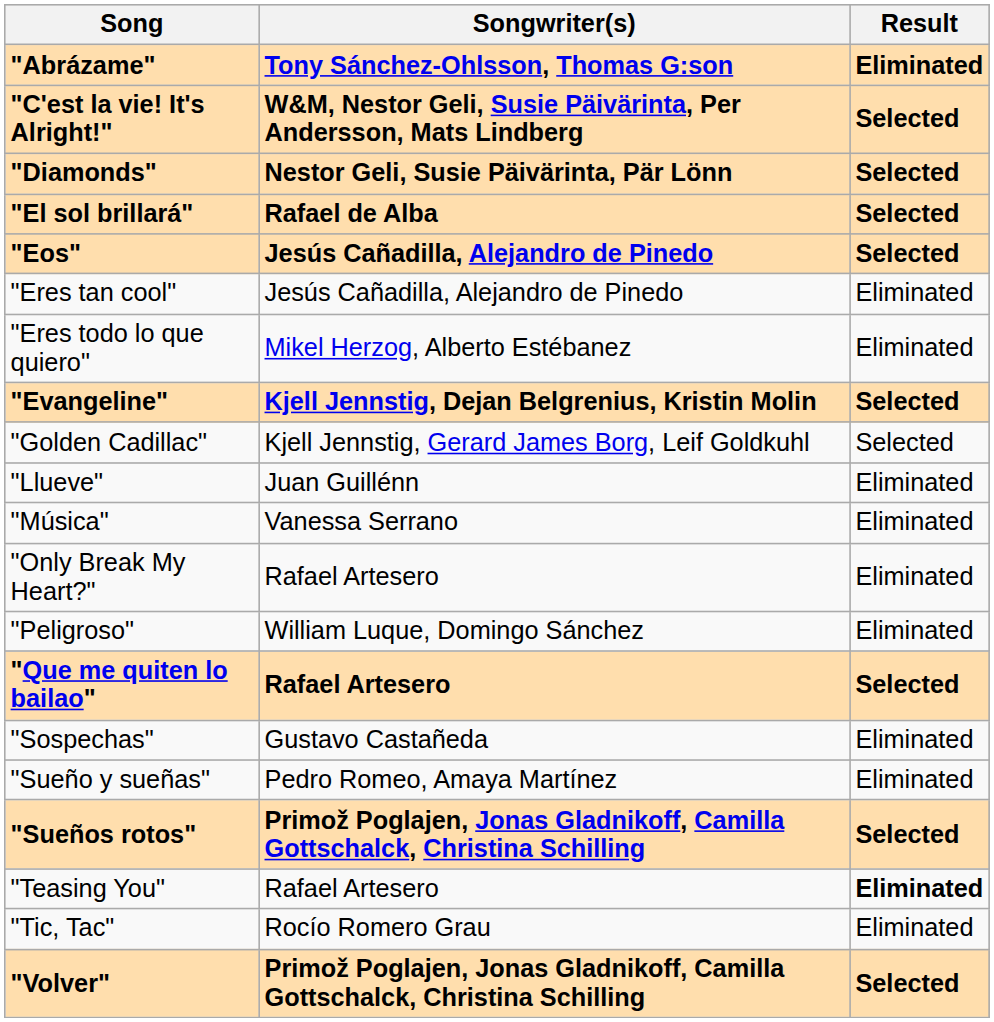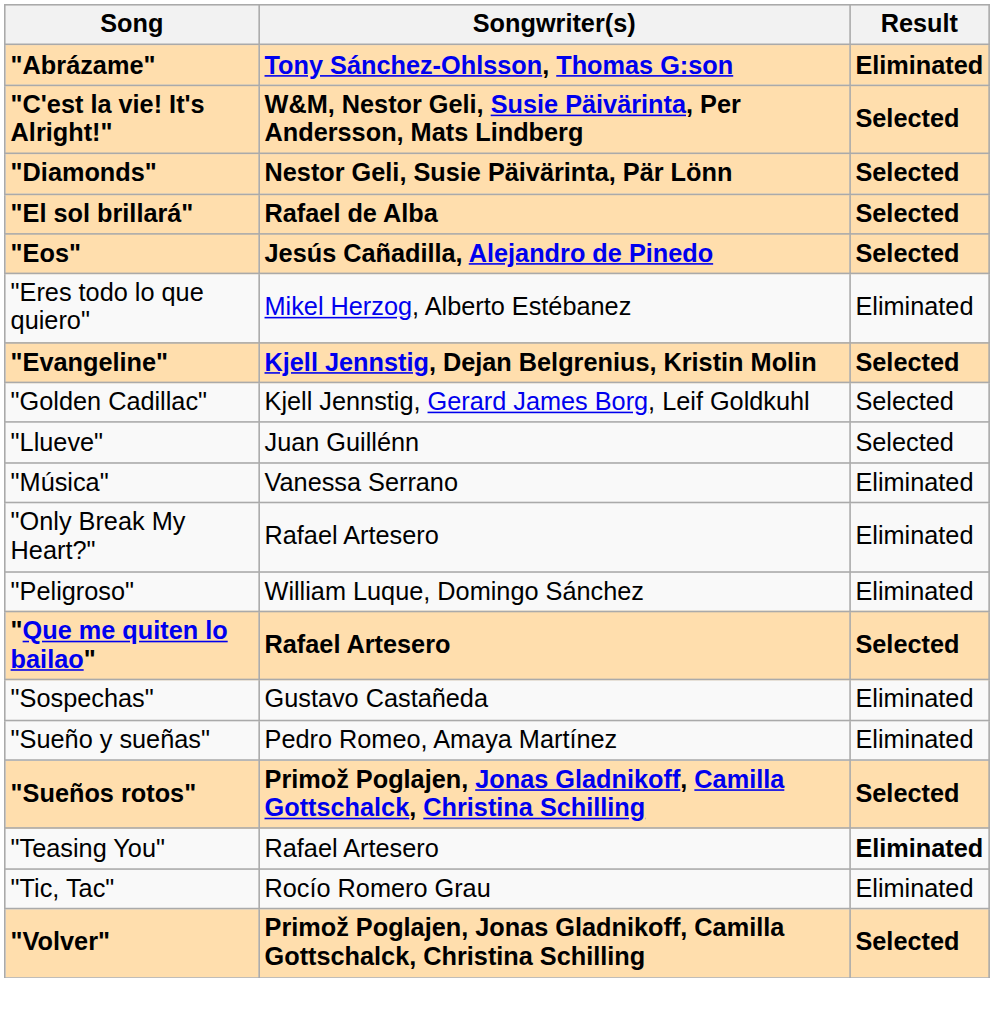 <table class="wikitable" style="margin: 1em auto 1em auto; text-align:center">
 <tr>
 <th>Song</th>
 <th class="unsortable">Songwriter(s)</th>
 <th>Result</th>
 </tr>
 <tr style="font-weight:bold; background:navajowhite;">
 <td align="left">"Abrázame"</td>
 <td align="left"><a href='#'>Tony Sánchez-Ohlsson</a>, <a href='#'>Thomas G:son</a></td>
 <td align="left">Eliminated</td>
 </tr>
 <tr style="font-weight:bold; background:navajowhite;">
 <td align="left">"C'est la vie! It's Alright!"</td>
 <td align="left">W&M, Nestor Geli, <a href='#'>Susie Päivärinta</a>, Per Andersson, Mats Lindberg</td>
 <td align="left">Selected</td>
 </tr>
 <tr style="font-weight:bold; background:navajowhite;">
 <td align="left">"Diamonds"</td>
 <td align="left">Nestor Geli, Susie Päivärinta, Pär Lönn</td>
 <td align="left">Selected</td>
 </tr>
 <tr style="font-weight:bold; background:navajowhite;">
 <td align="left">"El sol brillará"</td>
 <td align="left">Rafael de Alba</td>
 <td align="left">Selected</td>
 </tr>
 <tr style="font-weight:bold; background:navajowhite;">
 <td align="left">"Eos"</td>
 <td align="left">Jesús Cañadilla, <a href='#'>Alejandro de Pinedo</a></td>
 <td align="left">Selected</td>
 </tr>
 <tr>
-<td align="left">"Eres tan cool"</td>
-<td align="left">Jesús Cañadilla, Alejandro de Pinedo</td>
-<td align="left">Eliminated</td>
-</tr>
-<tr>
 <td align="left">"Eres todo lo que quiero"</td>
 <td align="left"><a href='#'>Mikel Herzog</a>, Alberto Estébanez</td>
 <td align="left">Eliminated</td>
 </tr>
 <tr style="font-weight:bold; background:navajowhite;">
 <td align="left">"Evangeline"</td>
 <td align="left"><a href='#'>Kjell Jennstig</a>, Dejan Belgrenius, Kristin Molin</td>
 <td align="left">Selected</td>
 </tr>
 <tr>
 <td align="left">"Golden Cadillac"</td>
 <td align="left">Kjell Jennstig, <a href='#'>Gerard James Borg</a>, Leif Goldkuhl</td>
 <td align="left">Selected</td>
 </tr>
 <tr>
 <td align="left">"Llueve"</td>
 <td align="left">Juan Guillénn</td>
-<td align="left">Eliminated</td>
+<td align="left">Selected</td>
 </tr>
 <tr>
 <td align="left">"Música"</td>
 <td align="left">Vanessa Serrano</td>
 <td align="left">Eliminated</td>
 </tr>
 <tr>
 <td align="left">"Only Break My Heart?"</td>
 <td align="left">Rafael Artesero</td>
 <td align="left">Eliminated</td>
 </tr>
 <tr>
 <td align="left">"Peligroso"</td>
 <td align="left">William Luque, Domingo Sánchez</td>
 <td align="left">Eliminated</td>
 </tr>
 <tr style="font-weight:bold; background:navajowhite;">
 <td align="left">"<a href='#'>Que me quiten lo bailao</a>"</td>
 <td align="left">Rafael Artesero</td>
 <td align="left">Selected</td>
 </tr>
 <tr>
 <td align="left">"Sospechas"</td>
 <td align="left">Gustavo Castañeda</td>
 <td align="left">Eliminated</td>
 </tr>
 <tr>
 <td align="left">"Sueño y sueñas"</td>
 <td align="left">Pedro Romeo, Amaya Martínez</td>
 <td align="left">Eliminated</td>
 </tr>
 <tr style="font-weight:bold; background:navajowhite;">
 <td align="left">"Sueños rotos"</td>
 <td align="left">Primož Poglajen, <a href='#'>Jonas Gladnikoff</a>, <a href='#'>Camilla Gottschalck</a>, <a href='#'>Christina Schilling</a></td>
 <td align="left">Selected</td>
 </tr>
 <tr>
 <td align="left">"Teasing You"</td>
 <td align="left">Rafael Artesero</td>
 <td align="left"><strong>Eliminated</strong></td>
 </tr>
 <tr>
 <td align="left">"Tic, Tac"</td>
 <td align="left">Rocío Romero Grau</td>
 <td align="left">Eliminated</td>
 </tr>
 <tr style="font-weight:bold; background:navajowhite;">
 <td align="left">"Volver"</td>
 <td align="left">Primož Poglajen, Jonas Gladnikoff, Camilla Gottschalck, Christina Schilling</td>
 <td align="left">Selected</td>
 </tr>
 </table>
